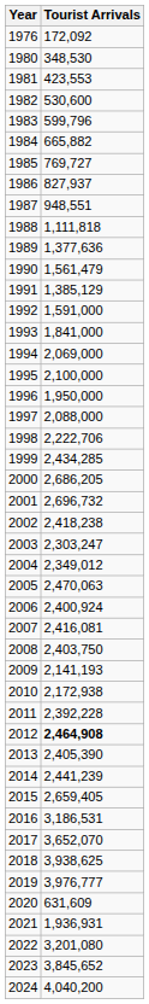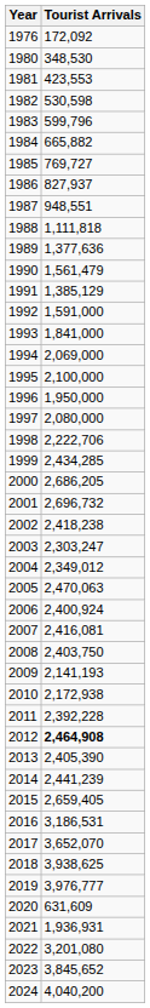 <table class="wikitable sortable">
 <tr>
 <th>Year</th>
 <th>Tourist Arrivals</th>
 </tr>
 <tr>
 <td>1976</td>
 <td>172,092</td>
 </tr>
 <tr>
 <td>1980</td>
 <td>348,530</td>
 </tr>
 <tr>
 <td>1981</td>
 <td>423,553</td>
 </tr>
 <tr>
 <td>1982</td>
-<td>530,600</td>
+<td>530,598</td>
 </tr>
 <tr>
 <td>1983</td>
 <td>599,796</td>
 </tr>
 <tr>
 <td>1984</td>
 <td>665,882</td>
 </tr>
 <tr>
 <td>1985</td>
 <td>769,727</td>
 </tr>
 <tr>
 <td>1986</td>
 <td>827,937</td>
 </tr>
 <tr>
 <td>1987</td>
 <td>948,551</td>
 </tr>
 <tr>
 <td>1988</td>
 <td>1,111,818</td>
 </tr>
 <tr>
 <td>1989</td>
 <td>1,377,636</td>
 </tr>
 <tr>
 <td>1990</td>
 <td>1,561,479</td>
 </tr>
 <tr>
 <td>1991</td>
 <td>1,385,129</td>
 </tr>
 <tr>
 <td>1992</td>
 <td>1,591,000</td>
 </tr>
 <tr>
 <td>1993</td>
 <td>1,841,000</td>
 </tr>
 <tr>
 <td>1994</td>
 <td>2,069,000</td>
 </tr>
 <tr>
 <td>1995</td>
 <td>2,100,000</td>
 </tr>
 <tr>
 <td>1996</td>
 <td>1,950,000</td>
 </tr>
 <tr>
 <td>1997</td>
-<td>2,088,000</td>
+<td>2,080,000</td>
 </tr>
 <tr>
 <td>1998</td>
 <td>2,222,706</td>
 </tr>
 <tr>
 <td>1999</td>
 <td>2,434,285</td>
 </tr>
 <tr>
 <td>2000</td>
 <td>2,686,205</td>
 </tr>
 <tr>
 <td>2001</td>
 <td>2,696,732</td>
 </tr>
 <tr>
 <td>2002</td>
 <td>2,418,238</td>
 </tr>
 <tr>
 <td>2003</td>
 <td>2,303,247</td>
 </tr>
 <tr>
 <td>2004</td>
 <td>2,349,012</td>
 </tr>
 <tr>
 <td>2005</td>
 <td>2,470,063</td>
 </tr>
 <tr>
 <td>2006</td>
 <td>2,400,924</td>
 </tr>
 <tr>
 <td>2007</td>
 <td>2,416,081</td>
 </tr>
 <tr>
 <td>2008</td>
 <td>2,403,750</td>
 </tr>
 <tr>
 <td>2009</td>
 <td>2,141,193</td>
 </tr>
 <tr>
 <td>2010</td>
 <td>2,172,938</td>
 </tr>
 <tr>
 <td>2011</td>
 <td>2,392,228</td>
 </tr>
 <tr>
 <td>2012</td>
 <td><strong>2,464,908</strong></td>
 </tr>
 <tr>
 <td>2013</td>
 <td>2,405,390</td>
 </tr>
 <tr>
 <td>2014</td>
 <td>2,441,239</td>
 </tr>
 <tr>
 <td>2015</td>
 <td>2,659,405</td>
 </tr>
 <tr>
 <td>2016</td>
 <td>3,186,531</td>
 </tr>
 <tr>
 <td>2017</td>
 <td>3,652,070</td>
 </tr>
 <tr>
 <td>2018</td>
 <td>3,938,625</td>
 </tr>
 <tr>
 <td>2019</td>
 <td>3,976,777</td>
 </tr>
 <tr>
 <td>2020</td>
 <td>631,609</td>
 </tr>
 <tr>
 <td>2021</td>
 <td>1,936,931</td>
 </tr>
 <tr>
 <td>2022</td>
 <td>3,201,080</td>
 </tr>
 <tr>
 <td>2023</td>
 <td>3,845,652</td>
 </tr>
 <tr>
 <td>2024</td>
 <td>4,040,200</td>
 </tr>
 </table>
